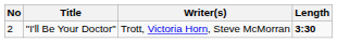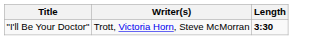 <table class="wikitable">
 <tr>
-<th>No</th>
 <th>Title</th>
 <th>Writer(s)</th>
 <th>Length</th>
 </tr>
 <tr>
-<td>2</td>
 <td>"I'll Be Your Doctor"</td>
 <td>Trott, <a href='#'>Victoria Horn</a>, Steve McMorran</td>
 <td><strong>3:30</strong></td>
 </tr>
 </table>
